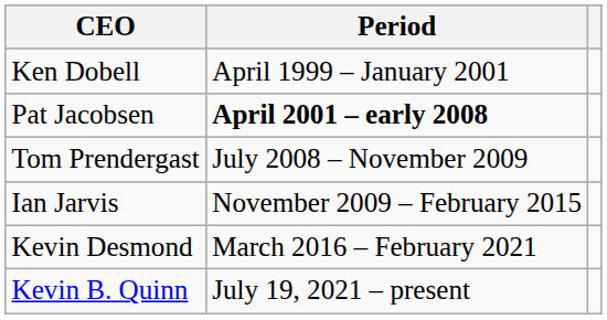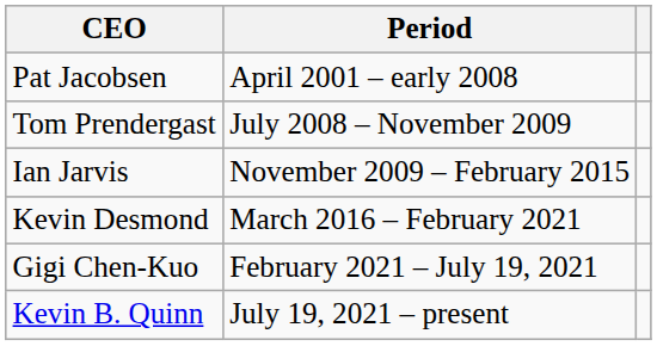 <table class="wikitable">
 <tr>
 <th>CEO</th>
 <th>Period</th>
 <th></th>
 </tr>
 <tr>
-<td>Ken Dobell</td>
-<td>April 1999  –   January 2001</td>
-<td></td>
-</tr>
-<tr>
 <td>Pat Jacobsen</td>
-<td><strong>April 2001  –   early 2008</strong></td>
+<td>April 2001  –   early 2008</td>
 <td></td>
 </tr>
 <tr>
 <td>Tom Prendergast</td>
 <td>July 2008 –  November 2009</td>
 <td></td>
 </tr>
 <tr>
 <td>Ian Jarvis</td>
 <td>November 2009  –  February 2015</td>
 <td></td>
 </tr>
 <tr>
 <td>Kevin Desmond</td>
 <td>March 2016  – February 2021</td>
 <td></td>
 </tr>
 <tr>
+<td>Gigi Chen-Kuo </td>
+<td>February 2021 – July 19, 2021</td>
+<td></td>
+</tr>
+<tr>
 <td><a href='#'>Kevin B. Quinn</a></td>
 <td>July 19, 2021 – present</td>
 <td></td>
 </tr>
 </table>
